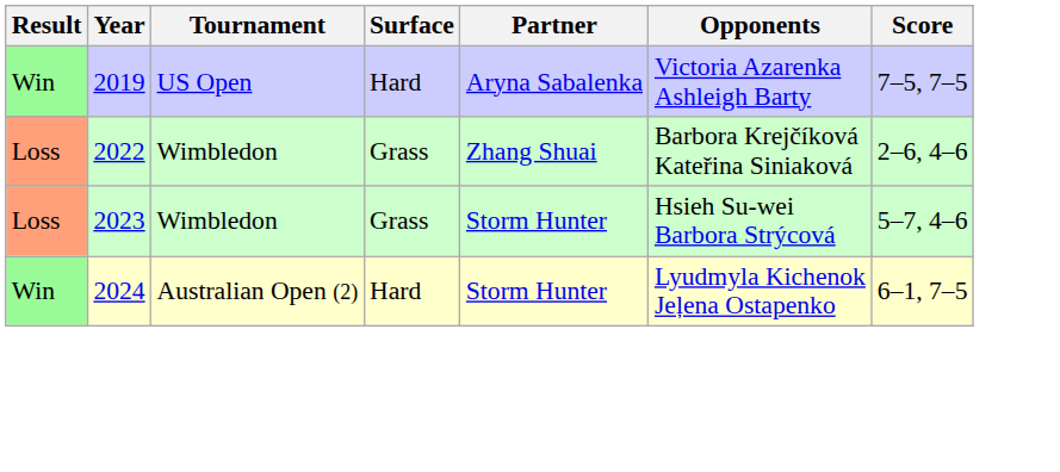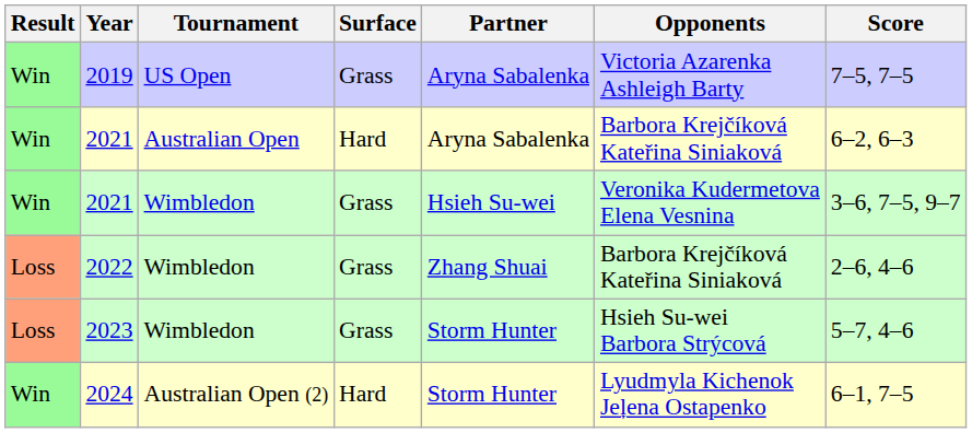 <table class="sortable wikitable">
 <tr>
 <th>Result</th>
 <th>Year</th>
 <th>Tournament</th>
 <th>Surface</th>
 <th>Partner</th>
 <th>Opponents</th>
 <th class=unsortable>Score</th>
 </tr>
 <tr bgcolor=#CCCCFF>
 <td style=background-color:#98fb98>Win</td>
 <td><a href='#'>2019</a></td>
 <td><a href='#'>US Open</a></td>
-<td>Hard</td>
+<td>Grass</td>
 <td> <a href='#'>Aryna Sabalenka</a></td>
 <td> <a href='#'>Victoria Azarenka</a> <br>  <a href='#'>Ashleigh Barty</a></td>
 <td>7–5, 7–5</td>
+</tr>
+<tr bgcolor=#FFFFCC>
+<td style=background-color:#98fb98>Win</td>
+<td><a href='#'>2021</a></td>
+<td><a href='#'>Australian Open</a></td>
+<td>Hard</td>
+<td> Aryna Sabalenka</td>
+<td> <a href='#'>Barbora Krejčíková</a> <br>  <a href='#'>Kateřina Siniaková</a></td>
+<td>6–2, 6–3</td>
+</tr>
+<tr bgcolor=#CCFFCC>
+<td style=background-color:#98fb98>Win</td>
+<td><a href='#'>2021</a></td>
+<td><a href='#'>Wimbledon</a></td>
+<td>Grass</td>
+<td> <a href='#'>Hsieh Su-wei</a></td>
+<td> <a href='#'>Veronika Kudermetova</a> <br>  <a href='#'>Elena Vesnina</a></td>
+<td>3–6, 7–5, 9–7</td>
 </tr>
 <tr bgcolor=#CCFFCC>
 <td style=background-color:#ffa07a>Loss</td>
 <td><a href='#'>2022</a></td>
 <td>Wimbledon</td>
 <td>Grass</td>
 <td> <a href='#'>Zhang Shuai</a></td>
 <td> Barbora Krejčíková <br>  Kateřina Siniaková</td>
 <td>2–6, 4–6</td>
 </tr>
 <tr bgcolor=#CCFFCC>
 <td style=background-color:#ffa07a>Loss</td>
 <td><a href='#'>2023</a></td>
 <td>Wimbledon</td>
 <td>Grass</td>
 <td> <a href='#'>Storm Hunter</a></td>
 <td> Hsieh Su-wei <br>  <a href='#'>Barbora Strýcová</a></td>
 <td>5–7, 4–6</td>
 </tr>
 <tr bgcolor=#FFFFCC>
 <td style=background-color:#98fb98>Win</td>
 <td><a href='#'>2024</a></td>
 <td>Australian Open <small>(2)</small></td>
 <td>Hard</td>
 <td> <a href='#'>Storm Hunter</a></td>
 <td> <a href='#'>Lyudmyla Kichenok</a> <br>  <a href='#'>Jeļena Ostapenko</a></td>
 <td>6–1, 7–5</td>
 </tr>
 </table>
